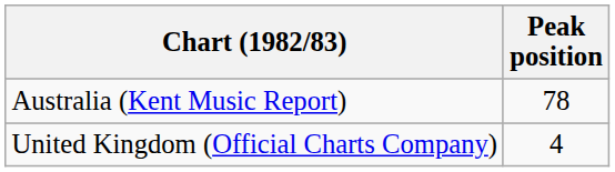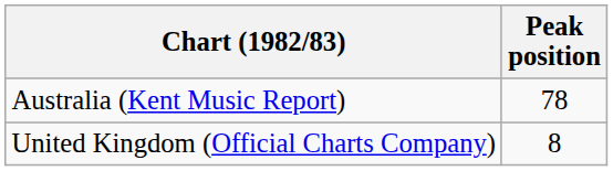 <table class="wikitable">
 <tr>
 <th>Chart (1982/83)</th>
 <th>Peak<br> position</th>
 </tr>
 <tr>
 <td>Australia (<a href='#'>Kent Music Report</a>)</td>
 <td align="center">78</td>
 </tr>
 <tr>
 <td>United Kingdom (<a href='#'>Official Charts Company</a>)</td>
-<td align="center">4</td>
+<td align="center">8</td>
 </tr>
 </table>
